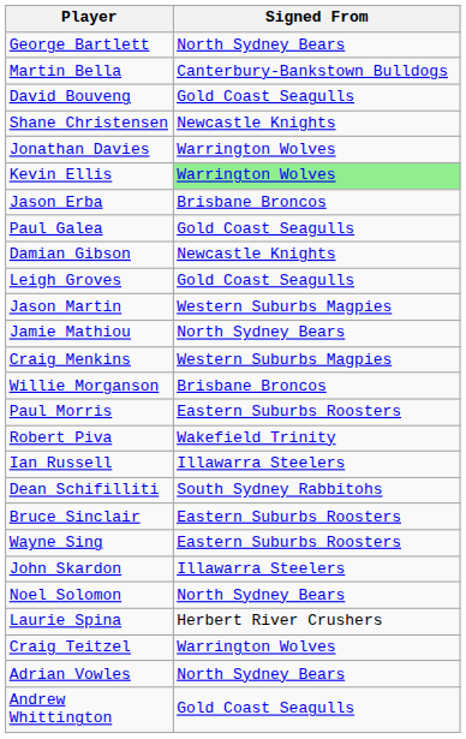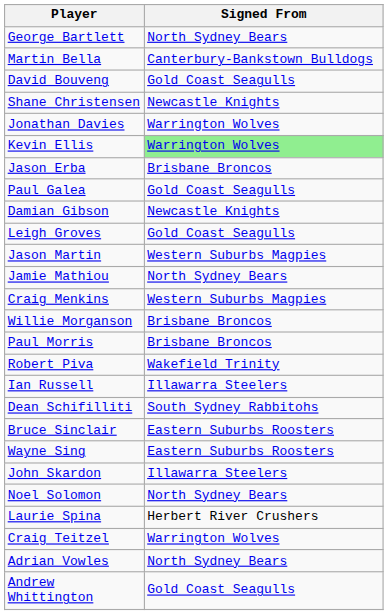 <table class="wikitable" style="font-size:90%">
 <tr style="background:#efefef;">
 <th style="width:120px;">Player</th>
 <th style="width:210px;">Signed From</th>
 </tr>
 <tr>
 <td><a href='#'>George Bartlett</a></td>
 <td> <a href='#'>North Sydney Bears</a></td>
 </tr>
 <tr>
 <td><a href='#'>Martin Bella</a></td>
 <td> <a href='#'>Canterbury-Bankstown Bulldogs</a></td>
 </tr>
 <tr>
 <td><a href='#'>David Bouveng</a></td>
 <td> <a href='#'>Gold Coast Seagulls</a></td>
 </tr>
 <tr>
 <td><a href='#'>Shane Christensen</a></td>
 <td> <a href='#'>Newcastle Knights</a></td>
 </tr>
 <tr>
 <td><a href='#'>Jonathan Davies</a></td>
 <td> <a href='#'>Warrington Wolves</a></td>
 </tr>
 <tr>
 <td><a href='#'>Kevin Ellis</a></td>
 <td style="background: lightgreen;"> <a href='#'>Warrington Wolves</a></td>
 </tr>
 <tr>
 <td><a href='#'>Jason Erba</a></td>
 <td> <a href='#'>Brisbane Broncos</a></td>
 </tr>
 <tr>
 <td><a href='#'>Paul Galea</a></td>
 <td> <a href='#'>Gold Coast Seagulls</a></td>
 </tr>
 <tr>
 <td><a href='#'>Damian Gibson</a></td>
 <td> <a href='#'>Newcastle Knights</a></td>
 </tr>
 <tr>
 <td><a href='#'>Leigh Groves</a></td>
 <td> <a href='#'>Gold Coast Seagulls</a></td>
 </tr>
 <tr>
 <td><a href='#'>Jason Martin</a></td>
 <td> <a href='#'>Western Suburbs Magpies</a></td>
 </tr>
 <tr>
 <td><a href='#'>Jamie Mathiou</a></td>
 <td> <a href='#'>North Sydney Bears</a></td>
 </tr>
 <tr>
 <td><a href='#'>Craig Menkins</a></td>
 <td> <a href='#'>Western Suburbs Magpies</a></td>
 </tr>
 <tr>
 <td><a href='#'>Willie Morganson</a></td>
 <td> <a href='#'>Brisbane Broncos</a></td>
 </tr>
 <tr>
 <td><a href='#'>Paul Morris</a></td>
-<td> <a href='#'>Eastern Suburbs Roosters</a></td>
+<td> <a href='#'>Brisbane Broncos</a></td>
 </tr>
 <tr>
 <td><a href='#'>Robert Piva</a></td>
 <td> <a href='#'>Wakefield Trinity</a></td>
 </tr>
 <tr>
 <td><a href='#'>Ian Russell</a></td>
 <td> <a href='#'>Illawarra Steelers</a></td>
 </tr>
 <tr>
 <td><a href='#'>Dean Schifilliti</a></td>
 <td> <a href='#'>South Sydney Rabbitohs</a></td>
 </tr>
 <tr>
 <td><a href='#'>Bruce Sinclair</a></td>
 <td> <a href='#'>Eastern Suburbs Roosters</a></td>
 </tr>
 <tr>
 <td><a href='#'>Wayne Sing</a></td>
 <td> <a href='#'>Eastern Suburbs Roosters</a></td>
 </tr>
 <tr>
 <td><a href='#'>John Skardon</a></td>
 <td> <a href='#'>Illawarra Steelers</a></td>
 </tr>
 <tr>
 <td><a href='#'>Noel Solomon</a></td>
 <td> <a href='#'>North Sydney Bears</a></td>
 </tr>
 <tr>
 <td><a href='#'>Laurie Spina</a></td>
 <td> Herbert River Crushers</td>
 </tr>
 <tr>
 <td><a href='#'>Craig Teitzel</a></td>
 <td> <a href='#'>Warrington Wolves</a></td>
 </tr>
 <tr>
 <td><a href='#'>Adrian Vowles</a></td>
 <td> <a href='#'>North Sydney Bears</a></td>
 </tr>
 <tr>
 <td><a href='#'>Andrew Whittington</a></td>
 <td> <a href='#'>Gold Coast Seagulls</a></td>
 </tr>
 </table>
